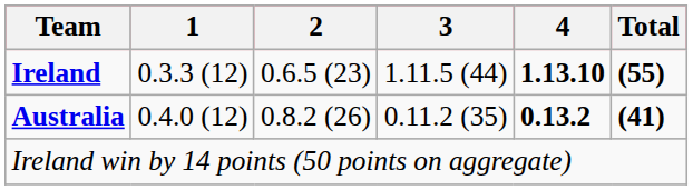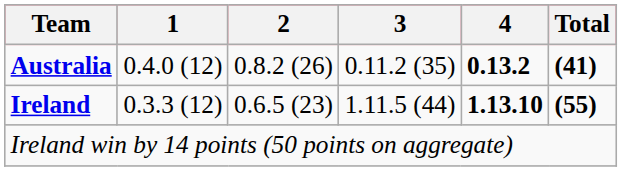 <table class="wikitable">
 <tr style="background:#f03;">
 <th>Team</th>
 <th>1</th>
 <th>2</th>
 <th>3</th>
 <th>4</th>
 <th>Total</th>
 </tr>
 <tr>
+<td> <strong><a href='#'>Australia</a></strong></td>
+<td>0.4.0 (12)</td>
+<td>0.8.2 (26)</td>
+<td>0.11.2 (35)</td>
+<td><strong>0.13.2</strong></td>
+<td><strong>(41)</strong></td>
+</tr>
+<tr>
 <td> <strong><a href='#'>Ireland</a></strong></td>
 <td>0.3.3 (12)</td>
 <td>0.6.5 (23)</td>
 <td>1.11.5 (44)</td>
 <td><strong>1.13.10</strong></td>
 <td><strong>(55)</strong></td>
 </tr>
 <tr>
-<td> <strong><a href='#'>Australia</a></strong></td>
-<td>0.4.0 (12)</td>
-<td>0.8.2 (26)</td>
-<td>0.11.2 (35)</td>
-<td><strong>0.13.2</strong></td>
-<td><strong>(41)</strong></td>
-</tr>
-<tr>
 <td colspan="6"><em>Ireland win by 14 points (50 points on aggregate)</em></td>
 </tr>
 </table>
